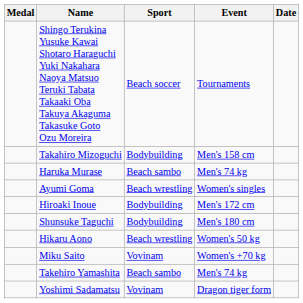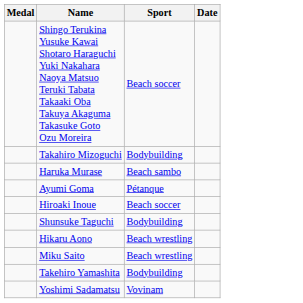 <table class="wikitable sortable" style="font-size: 95%;">
 <tr>
 <th>Medal</th>
 <th>Name</th>
 <th>Sport</th>
-<th>Event</th>
 <th>Date</th>
 </tr>
 <tr>
 <td></td>
 <td><a href='#'>Shingo Terukina</a><br><a href='#'>Yusuke Kawai</a><br><a href='#'>Shotaro Haraguchi</a><br><a href='#'>Yuki Nakahara</a><br><a href='#'>Naoya Matsuo</a><br><a href='#'>Teruki Tabata</a><br><a href='#'>Takaaki Oba</a><br><a href='#'>Takuya Akaguma</a><br><a href='#'>Takasuke Goto</a><br><a href='#'>Ozu Moreira</a></td>
 <td><a href='#'>Beach soccer</a></td>
-<td><a href='#'>Tournaments</a></td>
 <td></td>
 </tr>
 <tr>
 <td></td>
 <td><a href='#'>Takahiro Mizoguchi</a></td>
 <td><a href='#'>Bodybuilding</a></td>
-<td><a href='#'>Men's 158 cm</a></td>
 <td></td>
 </tr>
 <tr>
 <td></td>
 <td><a href='#'>Haruka Murase</a></td>
 <td><a href='#'>Beach sambo</a></td>
-<td><a href='#'>Men's 74 kg</a></td>
 <td></td>
 </tr>
 <tr>
 <td></td>
 <td><a href='#'>Ayumi Goma</a></td>
-<td><a href='#'>Beach wrestling</a></td>
-<td><a href='#'>Women's singles</a></td>
+<td><a href='#'>Pétanque</a></td>
 <td></td>
 </tr>
 <tr>
 <td></td>
 <td><a href='#'>Hiroaki Inoue</a></td>
-<td><a href='#'>Bodybuilding</a></td>
-<td><a href='#'>Men's 172 cm</a></td>
+<td><a href='#'>Beach soccer</a></td>
 <td></td>
 </tr>
 <tr>
 <td></td>
 <td><a href='#'>Shunsuke Taguchi</a></td>
 <td><a href='#'>Bodybuilding</a></td>
-<td><a href='#'>Men's 180 cm</a></td>
 <td></td>
 </tr>
 <tr>
 <td></td>
 <td><a href='#'>Hikaru Aono</a></td>
 <td><a href='#'>Beach wrestling</a></td>
-<td><a href='#'>Women's 50 kg</a></td>
 <td></td>
 </tr>
 <tr>
 <td></td>
 <td><a href='#'>Miku Saito</a></td>
-<td><a href='#'>Vovinam</a></td>
-<td><a href='#'>Women's +70 kg</a></td>
+<td><a href='#'>Beach wrestling</a></td>
 <td></td>
 </tr>
 <tr>
 <td></td>
 <td><a href='#'>Takehiro Yamashita</a></td>
-<td><a href='#'>Beach sambo</a></td>
-<td><a href='#'>Men's 74 kg</a></td>
+<td><a href='#'>Bodybuilding</a></td>
 <td></td>
 </tr>
 <tr>
 <td></td>
 <td><a href='#'>Yoshimi Sadamatsu</a></td>
 <td><a href='#'>Vovinam</a></td>
-<td><a href='#'>Dragon tiger form</a></td>
 <td></td>
 </tr>
 </table>
